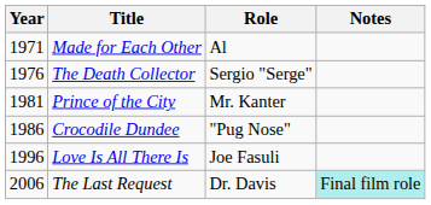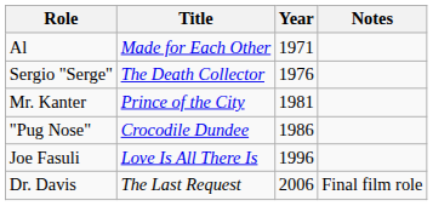 <table class="wikitable sortable">
 <tr>
+<th>Role</th>
+<th>Title</th>
 <th>Year</th>
-<th>Title</th>
-<th>Role</th>
 <th>Notes</th>
 </tr>
 <tr>
+<td>Al</td>
+<td><em><a href='#'>Made for Each Other</a></em></td>
 <td>1971</td>
-<td><em><a href='#'>Made for Each Other</a></em></td>
-<td>Al</td>
 <td></td>
 </tr>
 <tr>
+<td>Sergio "Serge"</td>
+<td><em><a href='#'>The Death Collector</a></em></td>
 <td>1976</td>
-<td><em><a href='#'>The Death Collector</a></em></td>
-<td>Sergio "Serge"</td>
 <td></td>
 </tr>
 <tr>
+<td>Mr. Kanter</td>
+<td><em><a href='#'>Prince of the City</a></em></td>
 <td>1981</td>
-<td><em><a href='#'>Prince of the City</a></em></td>
-<td>Mr. Kanter</td>
 <td></td>
 </tr>
 <tr>
+<td>"Pug Nose"</td>
+<td><em><a href='#'>Crocodile Dundee</a></em></td>
 <td>1986</td>
-<td><em><a href='#'>Crocodile Dundee</a></em></td>
-<td>"Pug Nose"</td>
 <td></td>
 </tr>
 <tr>
+<td>Joe Fasuli</td>
+<td><em><a href='#'>Love Is All There Is</a></em></td>
 <td>1996</td>
-<td><em><a href='#'>Love Is All There Is</a></em></td>
-<td>Joe Fasuli</td>
 <td></td>
 </tr>
 <tr>
+<td>Dr. Davis</td>
+<td><em>The Last Request</em></td>
 <td>2006</td>
-<td><em>The Last Request</em></td>
-<td>Dr. Davis</td>
-<td style="background: paleturquoise;">Final film role</td>
+<td>Final film role</td>
 </tr>
 </table>
